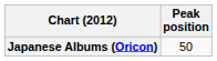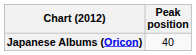 <table class="wikitable plainrowheaders" style="text-align:center">
 <tr>
 <th scope="col">Chart (2012)</th>
 <th scope="col">Peak<br> position</th>
 </tr>
 <tr>
 <th scope="row">Japanese Albums (<a href='#'>Oricon</a>)</th>
-<td>50</td>
+<td>40</td>
 </tr>
 </table>
